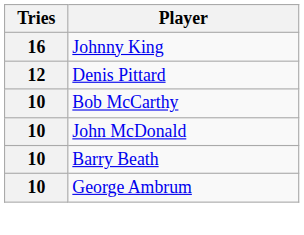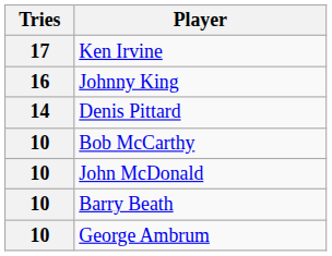 <table class="wikitable" style="text-align:left;">
 <tr>
 <th width=50>Tries</th>
 <th width=200>Player</th>
 </tr>
 <tr>
+<th>17</th>
+<td> <a href='#'>Ken Irvine</a></td>
+</tr>
+<tr>
 <th>16</th>
 <td> <a href='#'>Johnny King</a></td>
 </tr>
 <tr>
-<th>12</th>
+<th>14</th>
 <td> <a href='#'>Denis Pittard</a></td>
 </tr>
 <tr>
 <th>10</th>
 <td> <a href='#'>Bob McCarthy</a></td>
 </tr>
 <tr>
 <th>10</th>
 <td> <a href='#'>John McDonald</a></td>
 </tr>
 <tr>
 <th>10</th>
 <td> <a href='#'>Barry Beath</a></td>
 </tr>
 <tr>
 <th>10</th>
 <td> <a href='#'>George Ambrum</a></td>
 </tr>
 </table>
